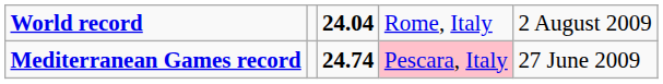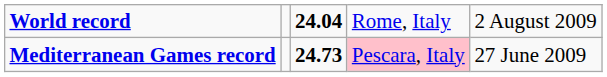 <table class="wikitable">
 <tr>
 <td><strong><a href='#'>World record</a></strong></td>
 <td></td>
 <td><strong>24.04</strong></td>
 <td><a href='#'>Rome</a>, <a href='#'>Italy</a></td>
 <td>2 August 2009</td>
 </tr>
 <tr>
 <td><strong><a href='#'>Mediterranean Games record</a></strong></td>
 <td></td>
-<td><strong>24.74</strong></td>
+<td><strong>24.73</strong></td>
 <td style="background: pink;"><a href='#'>Pescara</a>, <a href='#'>Italy</a></td>
 <td>27 June 2009</td>
 </tr>
 </table>
